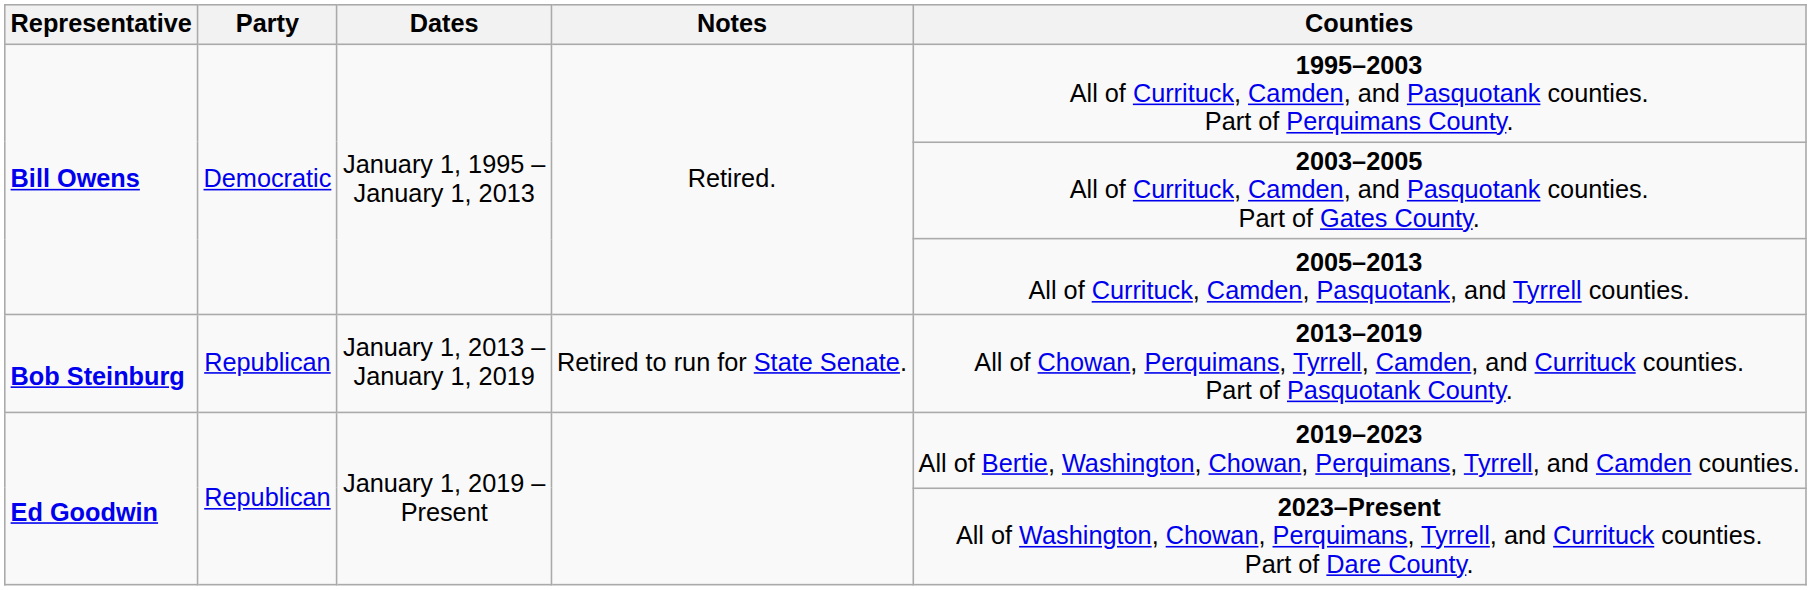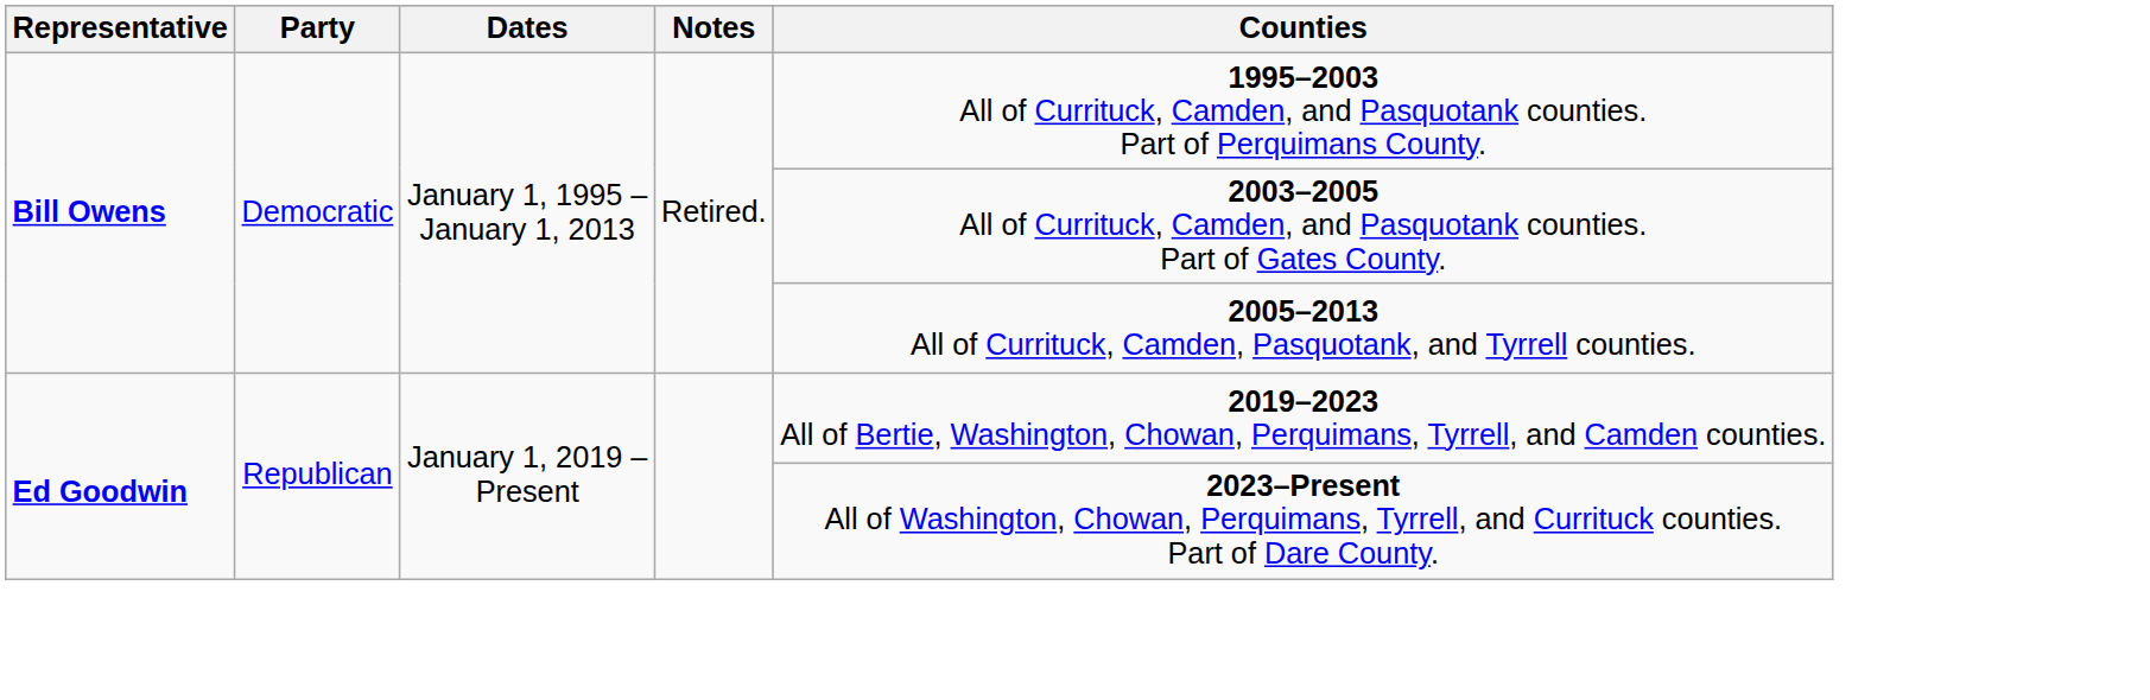 <table class=wikitable style="text-align:center">
 <tr>
 <th>Representative</th>
 <th>Party</th>
 <th>Dates</th>
 <th>Notes</th>
 <th>Counties</th>
 </tr>
 <tr style="height:3em">
 <td rowspan=3 align=left><strong><a href='#'>Bill Owens</a></strong><br></td>
 <td rowspan=3 ><a href='#'>Democratic</a></td>
 <td rowspan=3 nowrap>January 1, 1995 – <br> January 1, 2013</td>
 <td rowspan=3>Retired.</td>
 <td><strong>1995–2003</strong><br> All of <a href='#'>Currituck</a>, <a href='#'>Camden</a>, and <a href='#'>Pasquotank</a> counties. <br> Part of <a href='#'>Perquimans County</a>.</td>
 </tr>
 <tr style="height:3em">
 <td><strong>2003–2005</strong><br> All of <a href='#'>Currituck</a>, <a href='#'>Camden</a>, and <a href='#'>Pasquotank</a> counties. <br> Part of <a href='#'>Gates County</a>.</td>
 </tr>
 <tr style="height:3em">
 <td><strong>2005–2013</strong><br> All of <a href='#'>Currituck</a>, <a href='#'>Camden</a>, <a href='#'>Pasquotank</a>, and <a href='#'>Tyrrell</a> counties.</td>
 </tr>
 <tr style="height:3em">
-<td align=left><br><strong><a href='#'>Bob Steinburg</a></strong><br></td>
-<td><a href='#'>Republican</a></td>
-<td nowrap>January 1, 2013 – <br> January 1, 2019</td>
-<td>Retired to run for <a href='#'>State Senate</a>.</td>
-<td><strong>2013–2019</strong><br> All of <a href='#'>Chowan</a>, <a href='#'>Perquimans</a>, <a href='#'>Tyrrell</a>, <a href='#'>Camden</a>, and <a href='#'>Currituck</a> counties. <br> Part of <a href='#'>Pasquotank County</a>.</td>
-</tr>
-<tr style="height:3em">
 <td rowspan=2 align=left><br><strong><a href='#'>Ed Goodwin</a></strong><br></td>
 <td rowspan=2 ><a href='#'>Republican</a></td>
 <td rowspan=2 nowrap>January 1, 2019 – <br> Present</td>
 <td rowspan=2></td>
 <td><strong>2019–2023</strong><br>All of <a href='#'>Bertie</a>, <a href='#'>Washington</a>, <a href='#'>Chowan</a>, <a href='#'>Perquimans</a>, <a href='#'>Tyrrell</a>, and <a href='#'>Camden</a> counties.</td>
 </tr>
 <tr style="height:3em">
 <td><strong>2023–Present</strong><br> All of <a href='#'>Washington</a>, <a href='#'>Chowan</a>, <a href='#'>Perquimans</a>, <a href='#'>Tyrrell</a>, and <a href='#'>Currituck</a> counties. <br> Part of <a href='#'>Dare County</a>.</td>
 </tr>
 </table>
